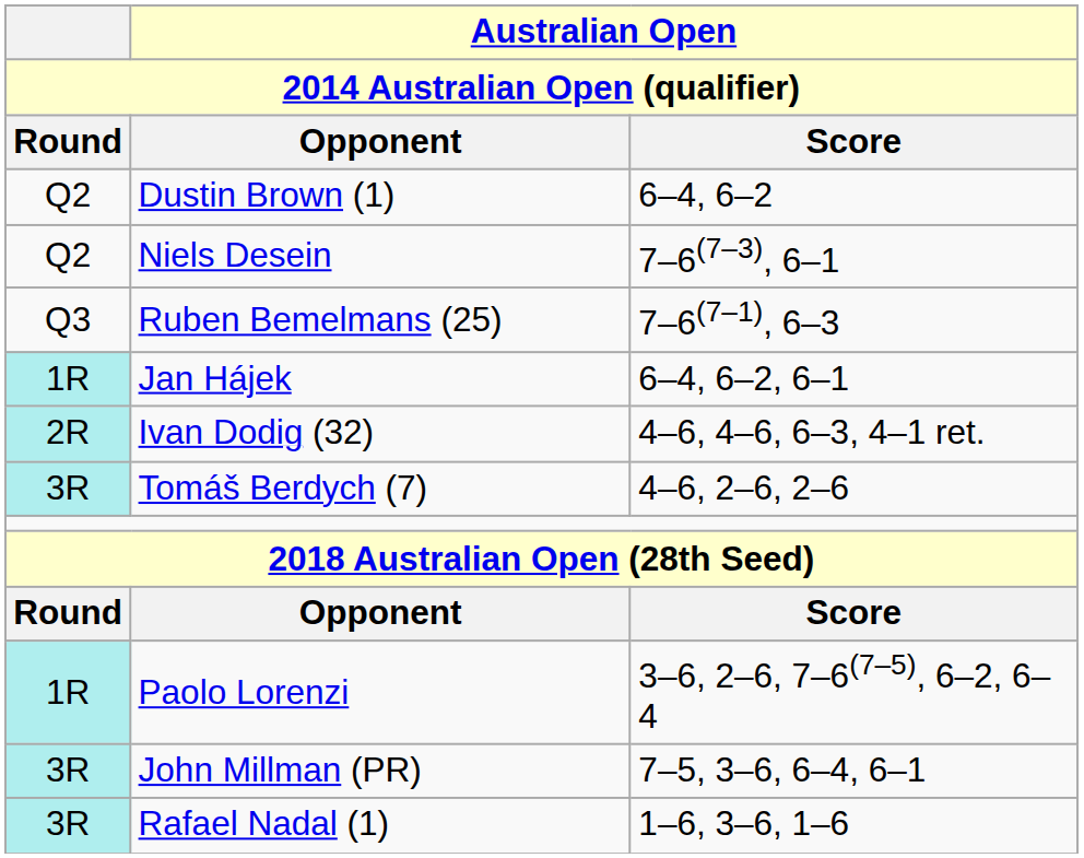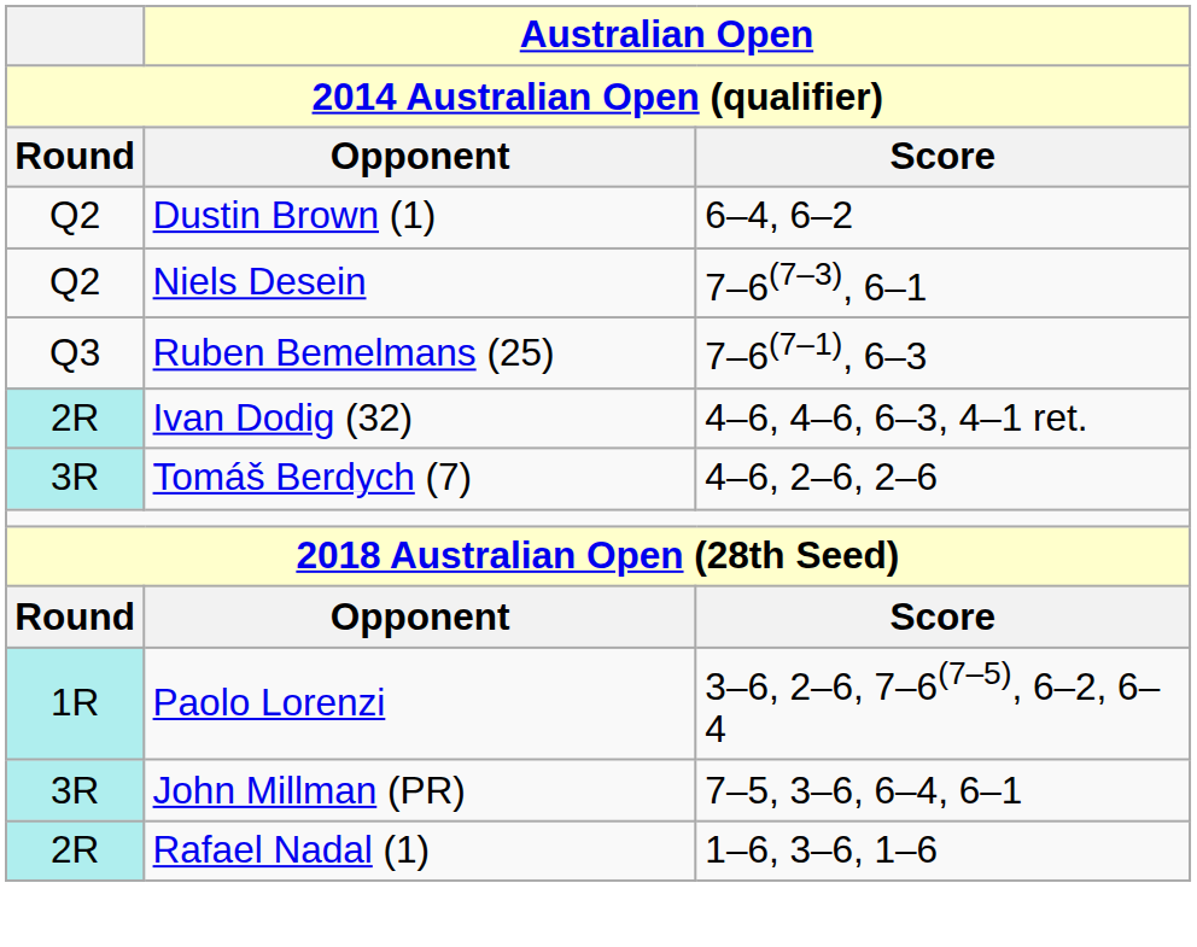 <table class="wikitable collapsible collapsed">
 <tr>
 <th></th>
 <th colspan=2 style="background:#ffc;"><a href='#'>Australian Open</a></th>
 </tr>
 <tr>
 <th colspan=3 style="background:#ffc;"><a href='#'>2014 Australian Open</a> (qualifier)</th>
 </tr>
 <tr>
 <th>Round</th>
 <th width=225>Opponent</th>
 <th width=200>Score</th>
 </tr>
 <tr>
 <td style="text-align:center;">Q2</td>
 <td> <a href='#'>Dustin Brown</a> (1)</td>
 <td>6–4, 6–2</td>
 </tr>
 <tr>
 <td style="text-align:center;">Q2</td>
 <td> <a href='#'>Niels Desein</a></td>
 <td>7–6<sup>(7–3)</sup>, 6–1</td>
 </tr>
 <tr>
 <td style="text-align:center;">Q3</td>
 <td> <a href='#'>Ruben Bemelmans</a> (25)</td>
 <td>7–6<sup>(7–1)</sup>, 6–3</td>
-</tr>
-<tr>
-<td style="text-align:center; background:#afeeee;">1R</td>
-<td> <a href='#'>Jan Hájek</a></td>
-<td>6–4, 6–2, 6–1</td>
 </tr>
 <tr>
 <td style="text-align:center; background:#afeeee;">2R</td>
 <td> <a href='#'>Ivan Dodig</a> (32)</td>
 <td>4–6, 4–6, 6–3, 4–1 ret.</td>
 </tr>
 <tr>
 <td style="text-align:center; background:#afeeee;">3R</td>
 <td> <a href='#'>Tomáš Berdych</a> (7)</td>
 <td>4–6, 2–6, 2–6</td>
 </tr>
 <tr>
 <td colspan=3></td>
 </tr>
 <tr>
 <th colspan=3 style="background:#ffc;"><a href='#'>2018 Australian Open</a> (28th Seed)</th>
 </tr>
 <tr>
 <th>Round</th>
 <th width=225>Opponent</th>
 <th width=200>Score</th>
 </tr>
 <tr>
 <td style="text-align:center; background:#afeeee;">1R</td>
 <td> <a href='#'>Paolo Lorenzi</a></td>
 <td>3–6, 2–6, 7–6<sup>(7–5)</sup>, 6–2, 6–4</td>
 </tr>
 <tr>
 <td style="text-align:center; background:#afeeee;">3R</td>
 <td> <a href='#'>John Millman</a> (PR)</td>
 <td>7–5, 3–6, 6–4, 6–1</td>
 </tr>
 <tr>
-<td style="text-align:center; background:#afeeee;">3R</td>
+<td style="text-align:center; background:#afeeee;">2R</td>
 <td> <a href='#'>Rafael Nadal</a> (1)</td>
 <td>1–6, 3–6, 1–6</td>
 </tr>
 </table>
